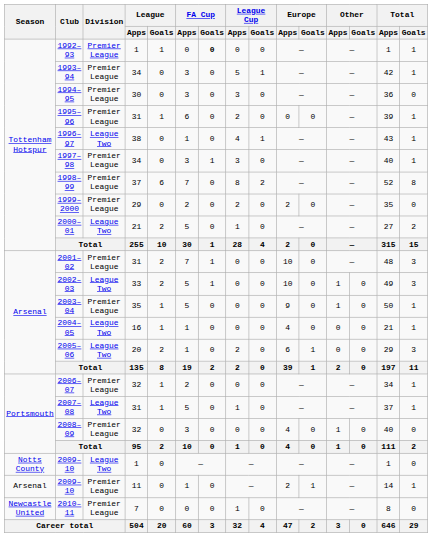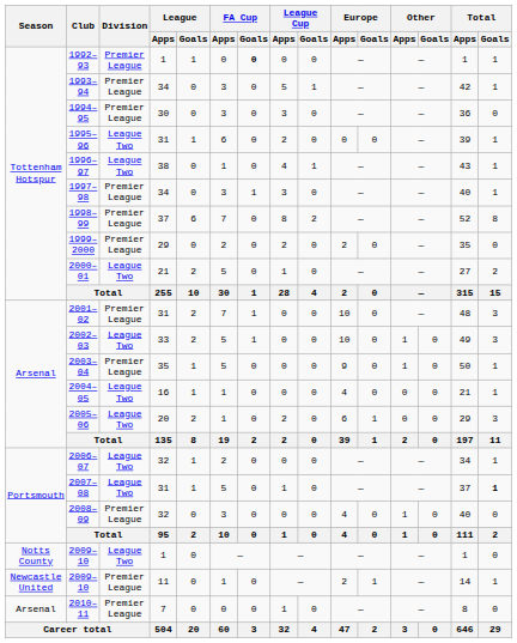 <table class="wikitable" style="text-align:center">
 <tr>
 <th rowspan="2">Season</th>
 <th rowspan="2">Club</th>
 <th rowspan="2">Division</th>
 <th colspan="2">League</th>
 <th colspan="2"><a href='#'>FA Cup</a></th>
 <th colspan="2"><a href='#'>League Cup</a></th>
 <th colspan="2">Europe</th>
 <th colspan="2">Other</th>
 <th colspan="2">Total</th>
 </tr>
 <tr>
 <th>Apps</th>
 <th>Goals</th>
 <th>Apps</th>
 <th>Goals</th>
 <th>Apps</th>
 <th>Goals</th>
 <th>Apps</th>
 <th>Goals</th>
 <th>Apps</th>
 <th>Goals</th>
 <th>Apps</th>
 <th>Goals</th>
 </tr>
 <tr>
 <td rowspan="10"><a href='#'>Tottenham Hotspur</a></td>
 <td><a href='#'>1992–93</a></td>
 <td><a href='#'>Premier League</a></td>
 <td>1</td>
 <td>1</td>
 <td>0</td>
 <td><strong>0</strong></td>
 <td>0</td>
 <td>0</td>
 <td colspan=2>—</td>
 <td colspan=2>—</td>
 <td>1</td>
 <td>1</td>
 </tr>
 <tr>
 <td><a href='#'>1993–94</a></td>
 <td>Premier League</td>
 <td>34</td>
 <td>0</td>
 <td>3</td>
 <td>0</td>
 <td>5</td>
 <td>1</td>
 <td colspan=2>—</td>
 <td colspan=2>—</td>
 <td>42</td>
 <td>1</td>
 </tr>
 <tr>
 <td><a href='#'>1994–95</a></td>
 <td>Premier League</td>
 <td>30</td>
 <td>0</td>
 <td>3</td>
 <td>0</td>
 <td>3</td>
 <td>0</td>
 <td colspan=2>—</td>
 <td colspan=2>—</td>
 <td>36</td>
 <td>0</td>
 </tr>
 <tr>
 <td><a href='#'>1995–96</a></td>
-<td>Premier League</td>
+<td><a href='#'>League Two</a></td>
 <td>31</td>
 <td>1</td>
 <td>6</td>
 <td>0</td>
 <td>2</td>
 <td>0</td>
 <td>0</td>
 <td>0</td>
 <td colspan=2>—</td>
 <td>39</td>
 <td>1</td>
 </tr>
 <tr>
 <td><a href='#'>1996–97</a></td>
 <td><a href='#'>League Two</a></td>
 <td>38</td>
 <td>0</td>
 <td>1</td>
 <td>0</td>
 <td>4</td>
 <td>1</td>
 <td colspan=2>—</td>
 <td colspan=2>—</td>
 <td>43</td>
 <td>1</td>
 </tr>
 <tr>
 <td><a href='#'>1997–98</a></td>
 <td>Premier League</td>
 <td>34</td>
 <td>0</td>
 <td>3</td>
 <td>1</td>
 <td>3</td>
 <td>0</td>
 <td colspan=2>—</td>
 <td colspan=2>—</td>
 <td>40</td>
 <td>1</td>
 </tr>
 <tr>
 <td><a href='#'>1998–99</a></td>
 <td>Premier League</td>
 <td>37</td>
 <td>6</td>
 <td>7</td>
 <td>0</td>
 <td>8</td>
 <td>2</td>
 <td colspan=2>—</td>
 <td colspan=2>—</td>
 <td>52</td>
 <td>8</td>
 </tr>
 <tr>
 <td><a href='#'>1999–2000</a></td>
 <td>Premier League</td>
 <td>29</td>
 <td>0</td>
 <td>2</td>
 <td>0</td>
 <td>2</td>
 <td>0</td>
 <td>2</td>
 <td>0</td>
 <td colspan=2>—</td>
 <td>35</td>
 <td>0</td>
 </tr>
 <tr>
 <td><a href='#'>2000–01</a></td>
 <td><a href='#'>League Two</a></td>
 <td>21</td>
 <td>2</td>
 <td>5</td>
 <td>0</td>
 <td>1</td>
 <td>0</td>
 <td colspan=2>—</td>
 <td colspan=2>—</td>
 <td>27</td>
 <td>2</td>
 </tr>
 <tr>
 <th colspan="2">Total</th>
 <th>255</th>
 <th>10</th>
 <th>30</th>
 <th>1</th>
 <th>28</th>
 <th>4</th>
 <th>2</th>
 <th>0</th>
 <th colspan=2>—</th>
 <th>315</th>
 <th>15</th>
 </tr>
 <tr>
 <td rowspan="6"><a href='#'>Arsenal</a></td>
 <td><a href='#'>2001–02</a></td>
 <td>Premier League</td>
 <td>31</td>
 <td>2</td>
 <td>7</td>
 <td>1</td>
 <td>0</td>
 <td>0</td>
 <td>10</td>
 <td>0</td>
 <td colspan=2>—</td>
 <td>48</td>
 <td>3</td>
 </tr>
 <tr>
 <td><a href='#'>2002–03</a></td>
 <td><a href='#'>League Two</a></td>
 <td>33</td>
 <td>2</td>
 <td>5</td>
 <td>1</td>
 <td>0</td>
 <td>0</td>
 <td>10</td>
 <td>0</td>
 <td>1</td>
 <td>0</td>
 <td>49</td>
 <td>3</td>
 </tr>
 <tr>
 <td><a href='#'>2003–04</a></td>
 <td>Premier League</td>
 <td>35</td>
 <td>1</td>
 <td>5</td>
 <td>0</td>
 <td>0</td>
 <td>0</td>
 <td>9</td>
 <td>0</td>
 <td>1</td>
 <td>0</td>
 <td>50</td>
 <td>1</td>
 </tr>
 <tr>
 <td><a href='#'>2004–05</a></td>
 <td><a href='#'>League Two</a></td>
 <td>16</td>
 <td>1</td>
 <td>1</td>
 <td>0</td>
 <td>0</td>
 <td>0</td>
 <td>4</td>
 <td>0</td>
 <td>0</td>
 <td>0</td>
 <td>21</td>
 <td>1</td>
 </tr>
 <tr>
 <td><a href='#'>2005–06</a></td>
 <td><a href='#'>League Two</a></td>
 <td>20</td>
 <td>2</td>
 <td>1</td>
 <td>0</td>
 <td>2</td>
 <td>0</td>
 <td>6</td>
 <td>1</td>
 <td>0</td>
 <td>0</td>
 <td>29</td>
 <td>3</td>
 </tr>
 <tr>
 <th colspan="2">Total</th>
 <th>135</th>
 <th>8</th>
 <th>19</th>
 <th>2</th>
 <th>2</th>
 <th>0</th>
 <th>39</th>
 <th>1</th>
 <th>2</th>
 <th>0</th>
 <th>197</th>
 <th>11</th>
 </tr>
 <tr>
 <td rowspan="4"><a href='#'>Portsmouth</a></td>
 <td><a href='#'>2006–07</a></td>
-<td>Premier League</td>
+<td><a href='#'>League Two</a></td>
 <td>32</td>
 <td>1</td>
 <td>2</td>
 <td>0</td>
 <td>0</td>
 <td>0</td>
 <td colspan=2>—</td>
 <td colspan=2>—</td>
 <td>34</td>
 <td>1</td>
 </tr>
 <tr>
 <td><a href='#'>2007–08</a></td>
 <td><a href='#'>League Two</a></td>
 <td>31</td>
 <td>1</td>
 <td>5</td>
 <td>0</td>
 <td>1</td>
 <td>0</td>
 <td colspan=2>—</td>
 <td colspan=2>—</td>
 <td>37</td>
-<td>1</td>
+<td><strong>1</strong></td>
 </tr>
 <tr>
 <td><a href='#'>2008–09</a></td>
 <td>Premier League</td>
 <td>32</td>
 <td>0</td>
 <td>3</td>
 <td>0</td>
 <td>0</td>
 <td>0</td>
 <td>4</td>
 <td>0</td>
 <td>1</td>
 <td>0</td>
 <td>40</td>
 <td>0</td>
 </tr>
 <tr>
 <th colspan="2">Total</th>
 <th>95</th>
 <th>2</th>
 <th>10</th>
 <th>0</th>
 <th>1</th>
 <th>0</th>
 <th>4</th>
 <th>0</th>
 <th>1</th>
 <th>0</th>
 <th>111</th>
 <th>2</th>
 </tr>
 <tr>
 <td><a href='#'>Notts County</a></td>
 <td><a href='#'>2009–10</a></td>
 <td><a href='#'>League Two</a></td>
 <td>1</td>
 <td>0</td>
 <td colspan=2>—</td>
 <td colspan=2>—</td>
 <td colspan=2>—</td>
 <td colspan=2>—</td>
 <td>1</td>
 <td>0</td>
 </tr>
 <tr>
-<td>Arsenal</td>
+<td><a href='#'>Newcastle United</a></td>
 <td><a href='#'>2009–10</a></td>
 <td>Premier League</td>
 <td>11</td>
 <td>0</td>
 <td>1</td>
 <td>0</td>
 <td colspan=2>—</td>
 <td>2</td>
 <td>1</td>
 <td colspan=2>—</td>
 <td>14</td>
 <td>1</td>
 </tr>
 <tr>
-<td><a href='#'>Newcastle United</a></td>
+<td>Arsenal</td>
 <td><a href='#'>2010–11</a></td>
 <td>Premier League</td>
 <td>7</td>
 <td>0</td>
 <td>0</td>
 <td>0</td>
 <td>1</td>
 <td>0</td>
 <td colspan=2>—</td>
 <td colspan=2>—</td>
 <td>8</td>
 <td>0</td>
 </tr>
 <tr>
 <th colspan="3">Career total</th>
 <th>504</th>
 <th>20</th>
 <th>60</th>
 <th>3</th>
 <th>32</th>
 <th>4</th>
 <th>47</th>
 <th>2</th>
 <th>3</th>
 <th>0</th>
 <th>646</th>
 <th>29</th>
 </tr>
 </table>
